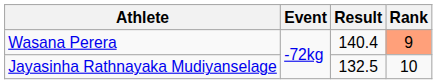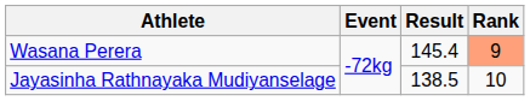 <table class="wikitable" style="font-size:90%">
 <tr>
 <th>Athlete</th>
 <th>Event</th>
 <th>Result</th>
 <th>Rank</th>
 </tr>
 <tr align=center>
 <td align=left><a href='#'>Wasana Perera</a></td>
 <td align=left rowspan="2"><a href='#'>-72kg</a></td>
-<td>140.4</td>
+<td>145.4</td>
 <td style="background: lightsalmon;">9</td>
 </tr>
 <tr align=center>
 <td align=left><a href='#'>Jayasinha Rathnayaka Mudiyanselage</a></td>
-<td>132.5</td>
+<td>138.5</td>
 <td>10</td>
 </tr>
 </table>
